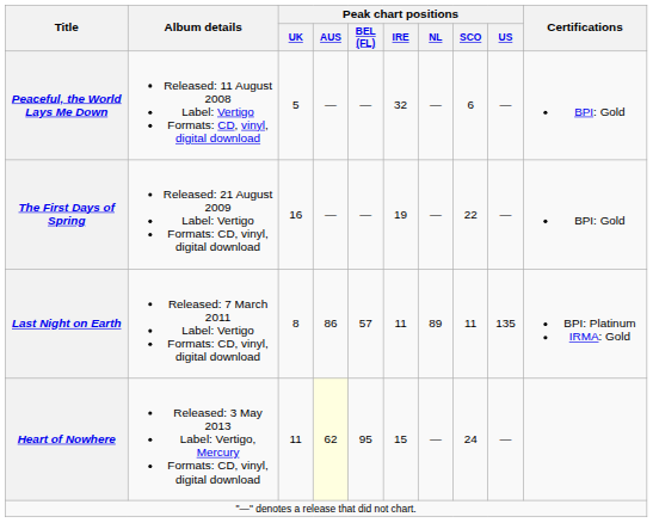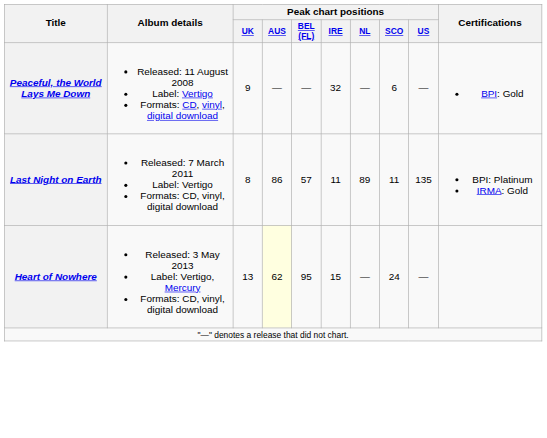 <table class="wikitable plainrowheaders" style="text-align:center;" border="1">
 <tr>
 <th scope="col" rowspan="2">Title</th>
 <th scope="col" rowspan="2">Album details</th>
 <th scope="col" colspan="7">Peak chart positions</th>
 <th scope="col" rowspan="2" style="width:10em;">Certifications</th>
 </tr>
 <tr>
 <th scope="col" style="width:3em;font-size:85%;"><a href='#'>UK</a><br></th>
 <th scope="col" style="width:3em;font-size:85%;"><a href='#'>AUS</a><br></th>
 <th scope="col" style="width:3em;font-size:85%;"><a href='#'>BEL (FL)</a><br></th>
 <th scope="col" style="width:3em;font-size:85%;"><a href='#'>IRE</a><br></th>
 <th scope="col" style="width:3em;font-size:85%;"><a href='#'>NL</a><br></th>
 <th scope="col" style="width:3em;font-size:85%;"><a href='#'>SCO</a><br></th>
 <th scope="col" style="width:3em;font-size:85%;"><a href='#'>US</a><br></th>
 </tr>
 <tr>
 <th scope="row"><em><a href='#'>Peaceful, the World Lays Me Down</a></em></th>
 <td><br><ul><li>Released: 11 August 2008</li><li>Label: <a href='#'>Vertigo</a></li><li>Formats: <a href='#'>CD</a>, <a href='#'>vinyl</a>, <a href='#'>digital download</a></li></ul></td>
-<td>5</td>
+<td>9</td>
 <td>—</td>
 <td>—</td>
 <td>32</td>
 <td>—</td>
 <td>6</td>
 <td>—</td>
 <td><br><ul><li><a href='#'>BPI</a>: Gold</li></ul></td>
-</tr>
-<tr>
-<th scope="row"><em><a href='#'>The First Days of Spring</a></em></th>
-<td><br><ul><li>Released: 21 August 2009</li><li>Label: Vertigo</li><li>Formats: CD, vinyl, digital download</li></ul></td>
-<td>16</td>
-<td>—</td>
-<td>—</td>
-<td>19</td>
-<td>—</td>
-<td>22</td>
-<td>—</td>
-<td><br><ul><li>BPI: Gold</li></ul></td>
 </tr>
 <tr>
 <th scope="row"><em><a href='#'>Last Night on Earth</a></em></th>
 <td><br><ul><li>Released: 7 March 2011</li><li>Label: Vertigo</li><li>Formats: CD, vinyl, digital download</li></ul></td>
 <td>8</td>
 <td>86</td>
 <td>57</td>
 <td>11</td>
 <td>89</td>
 <td>11</td>
 <td>135</td>
 <td><br><ul><li>BPI: Platinum</li><li><a href='#'>IRMA</a>: Gold</li></ul></td>
 </tr>
 <tr>
 <th scope="row"><em><a href='#'>Heart of Nowhere</a></em></th>
 <td><br><ul><li>Released: 3 May 2013</li><li>Label: Vertigo, <a href='#'>Mercury</a></li><li>Formats: CD, vinyl, digital download</li></ul></td>
-<td>11</td>
+<td>13</td>
 <td style="background: lightyellow;">62</td>
 <td>95</td>
 <td>15</td>
 <td>—</td>
 <td>24</td>
 <td>—</td>
 <td></td>
 </tr>
 <tr>
 <td colspan="10" style="font-size:85%">"—" denotes a release that did not chart.</td>
 </tr>
 </table>
